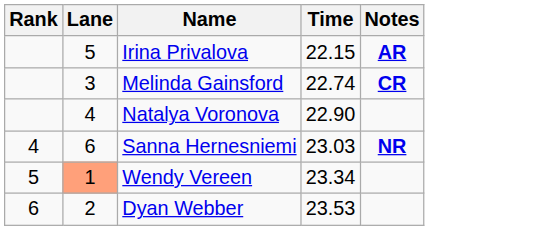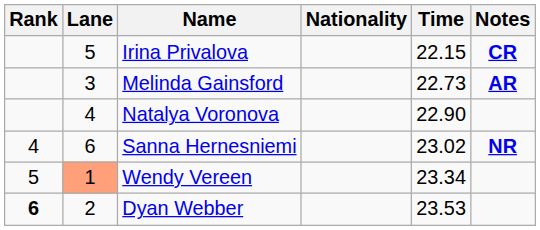 <table class="wikitable sortable" style="text-align:center">
 <tr>
 <th>Rank</th>
 <th>Lane</th>
 <th>Name</th>
+<th>Nationality</th>
 <th>Time</th>
 <th>Notes</th>
 </tr>
 <tr>
 <td></td>
 <td>5</td>
 <td align="left"><a href='#'>Irina Privalova</a></td>
+<td align=left></td>
 <td>22.15</td>
-<td><strong><a href='#'>AR</a></strong></td>
+<td><strong><a href='#'>CR</a></strong></td>
 </tr>
 <tr>
 <td></td>
 <td>3</td>
 <td align="left"><a href='#'>Melinda Gainsford</a></td>
-<td>22.74</td>
-<td><strong><a href='#'>CR</a></strong></td>
+<td align=left></td>
+<td>22.73</td>
+<td><strong><a href='#'>AR</a></strong></td>
 </tr>
 <tr>
 <td></td>
 <td>4</td>
 <td align="left"><a href='#'>Natalya Voronova</a></td>
+<td align=left></td>
 <td>22.90</td>
 <td></td>
 </tr>
 <tr>
 <td>4</td>
 <td>6</td>
 <td align="left"><a href='#'>Sanna Hernesniemi</a></td>
-<td>23.03</td>
+<td align=left></td>
+<td>23.02</td>
 <td><strong><a href='#'>NR</a></strong></td>
 </tr>
 <tr>
 <td>5</td>
 <td style="background: lightsalmon;">1</td>
 <td align="left"><a href='#'>Wendy Vereen</a></td>
+<td align=left></td>
 <td>23.34</td>
 <td></td>
 </tr>
 <tr>
-<td>6</td>
+<td><strong>6</strong></td>
 <td>2</td>
 <td align="left"><a href='#'>Dyan Webber</a></td>
+<td align=left></td>
 <td>23.53</td>
 <td></td>
 </tr>
 </table>
